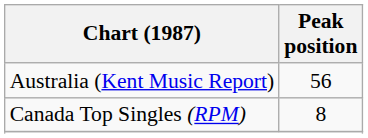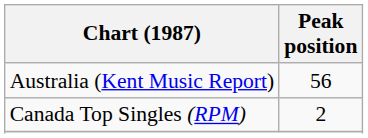 <table class="wikitable sortable">
 <tr>
 <th>Chart (1987)</th>
 <th>Peak<br>position</th>
 </tr>
 <tr>
 <td>Australia (<a href='#'>Kent Music Report</a>)</td>
 <td align="center">56</td>
 </tr>
 <tr>
 <td>Canada Top Singles <em>(<a href='#'>RPM</a>)</em></td>
-<td style="text-align:center;">8</td>
+<td style="text-align:center;">2</td>
 </tr>
 <tr>
 </tr>
 <tr>
 </tr>
 <tr>
 </tr>
 <tr>
 </tr>
 </table>
